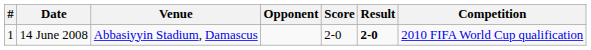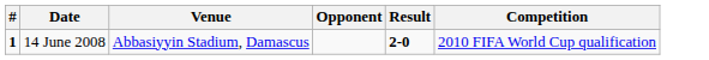 <table class="wikitable">
 <tr>
 <th>#</th>
 <th>Date</th>
 <th>Venue</th>
 <th>Opponent</th>
-<th>Score</th>
 <th>Result</th>
 <th>Competition</th>
 </tr>
 <tr>
-<td>1</td>
+<td><strong>1</strong></td>
 <td>14 June 2008</td>
 <td><a href='#'>Abbasiyyin Stadium</a>, <a href='#'>Damascus</a></td>
 <td></td>
-<td>2-0</td>
 <td><strong>2-0</strong></td>
 <td><a href='#'>2010 FIFA World Cup qualification</a></td>
 </tr>
 </table>
